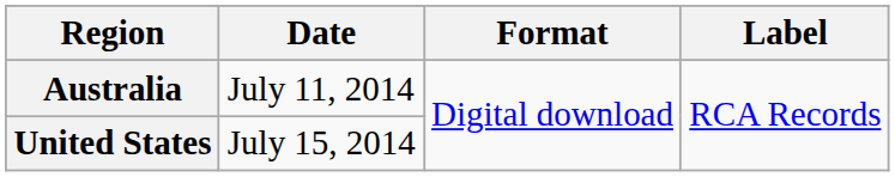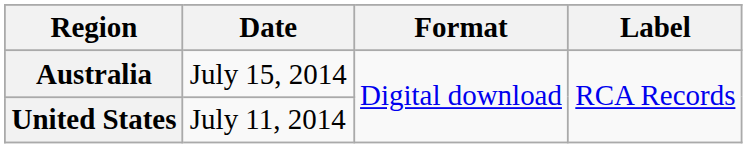 <table class="wikitable plainrowheaders">
 <tr>
 <th>Region</th>
 <th>Date</th>
 <th>Format</th>
 <th>Label</th>
 </tr>
 <tr>
 <th scope="row">Australia</th>
-<td>July 11, 2014</td>
+<td>July 15, 2014</td>
 <td rowspan="2"><a href='#'>Digital download</a></td>
 <td rowspan="2"><a href='#'>RCA Records</a></td>
 </tr>
 <tr>
 <th scope="row">United States</th>
-<td>July 15, 2014</td>
+<td>July 11, 2014</td>
 </tr>
 </table>
